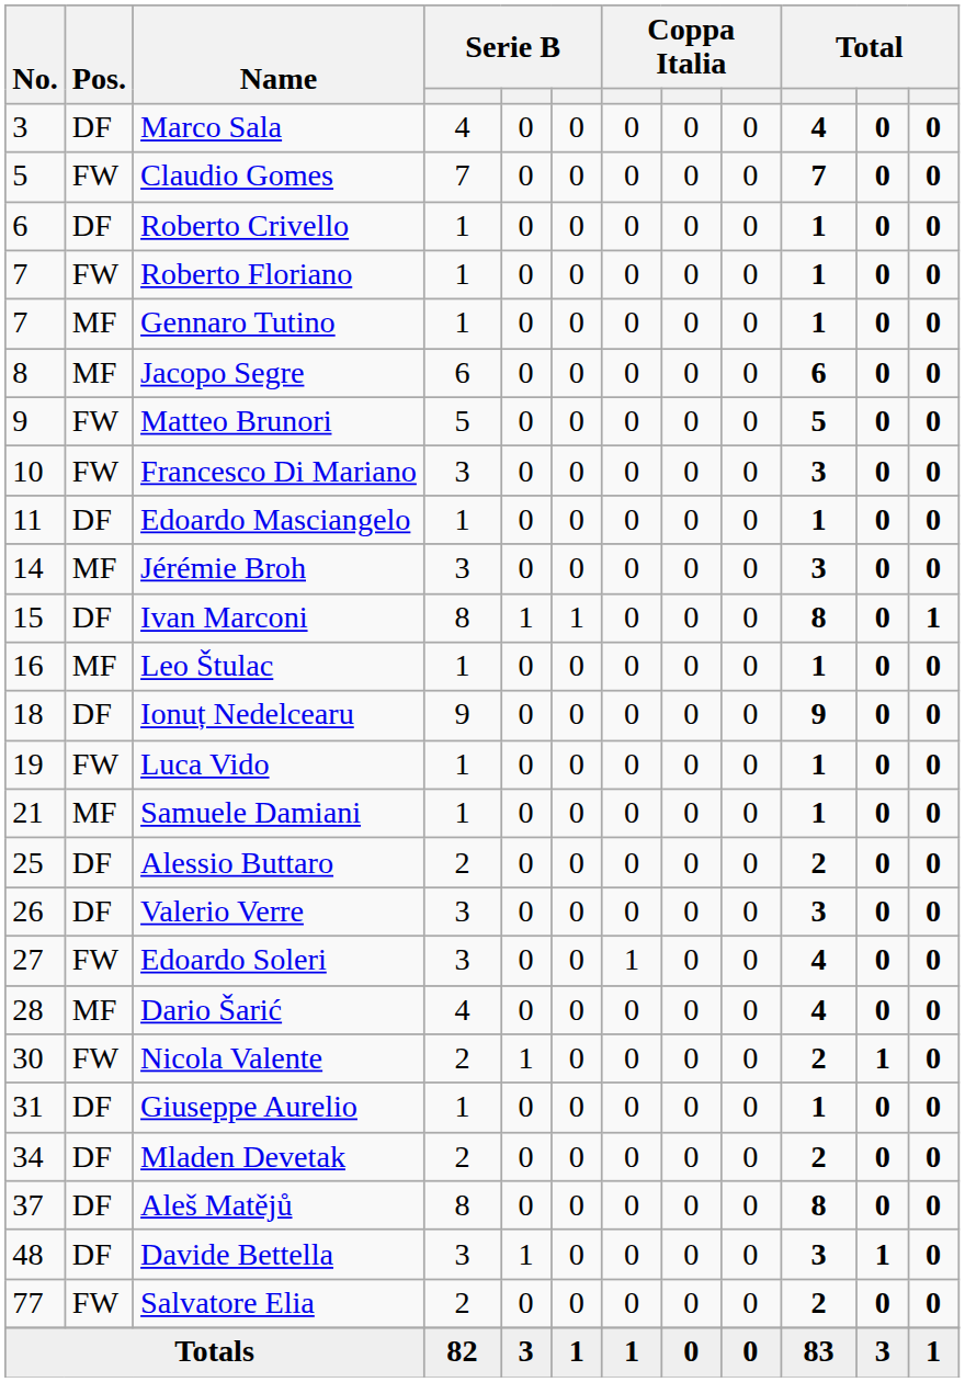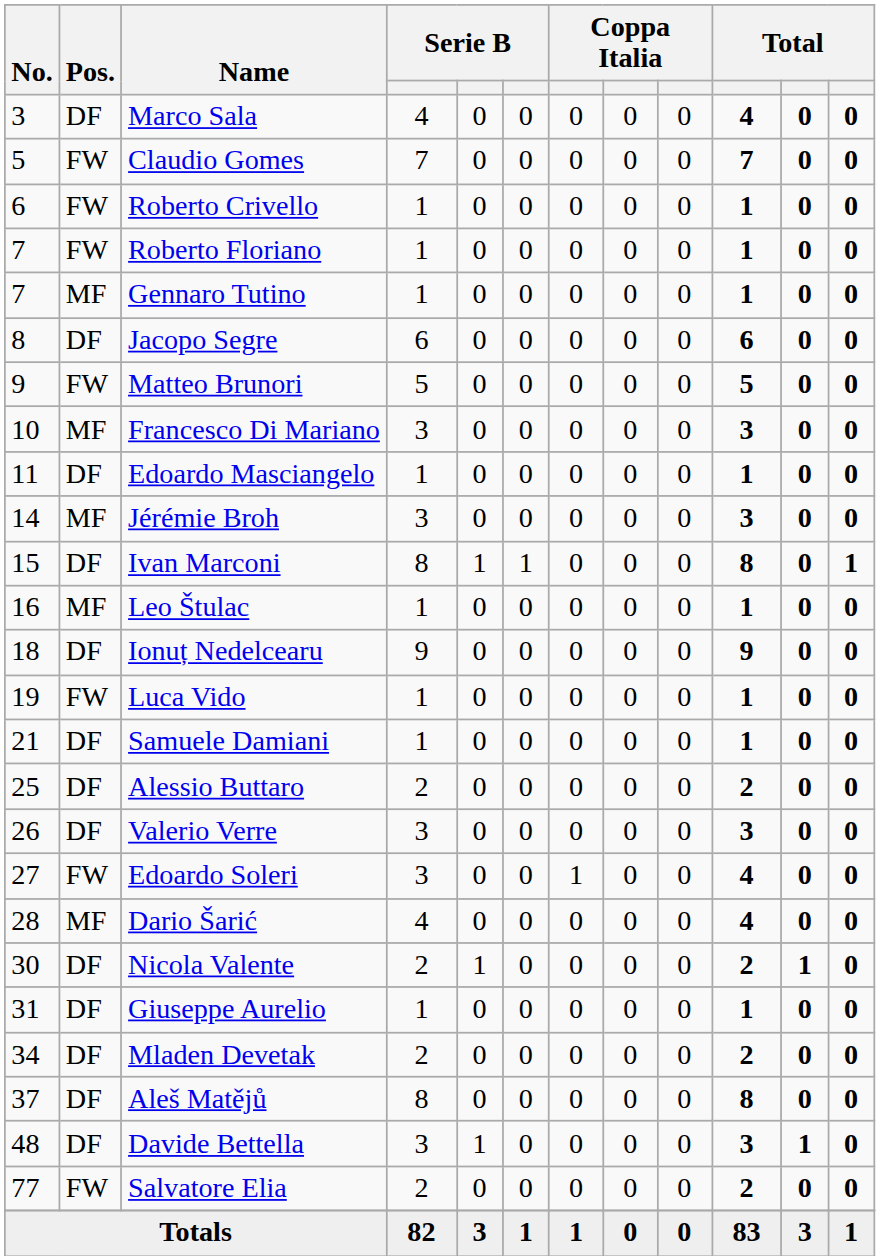 <table class="wikitable sortable" style="text-align:center">
 <tr>
 <th rowspan="2" valign="bottom">No.</th>
 <th rowspan="2" valign="bottom">Pos.</th>
 <th rowspan="2" valign="bottom">Name</th>
 <th colspan="3" width="85">Serie B</th>
 <th colspan="3" width="85">Coppa Italia</th>
 <th colspan="3" width="85">Total</th>
 </tr>
 <tr>
 <th></th>
 <th></th>
 <th></th>
 <th></th>
 <th></th>
 <th></th>
 <th></th>
 <th></th>
 <th></th>
 </tr>
 <tr>
 <td align="left">3</td>
 <td align="left">DF</td>
 <td align="left"> <a href='#'>Marco Sala</a></td>
 <td>4</td>
 <td>0</td>
 <td>0</td>
 <td>0</td>
 <td>0</td>
 <td>0</td>
 <td><strong>4</strong></td>
 <td><strong>0</strong></td>
 <td><strong>0</strong></td>
 </tr>
 <tr>
 <td align="left">5</td>
 <td align="left">FW</td>
 <td align="left"> <a href='#'>Claudio Gomes</a></td>
 <td>7</td>
 <td>0</td>
 <td>0</td>
 <td>0</td>
 <td>0</td>
 <td>0</td>
 <td><strong>7</strong></td>
 <td><strong>0</strong></td>
 <td><strong>0</strong></td>
 </tr>
 <tr>
 <td align="left">6</td>
-<td align="left">DF</td>
+<td align="left">FW</td>
 <td align="left"> <a href='#'>Roberto Crivello</a></td>
 <td>1</td>
 <td>0</td>
 <td>0</td>
 <td>0</td>
 <td>0</td>
 <td>0</td>
 <td><strong>1</strong></td>
 <td><strong>0</strong></td>
 <td><strong>0</strong></td>
 </tr>
 <tr>
 <td align="left">7</td>
 <td align="left">FW</td>
 <td align="left"> <a href='#'>Roberto Floriano</a></td>
 <td>1</td>
 <td>0</td>
 <td>0</td>
 <td>0</td>
 <td>0</td>
 <td>0</td>
 <td><strong>1</strong></td>
 <td><strong>0</strong></td>
 <td><strong>0</strong></td>
 </tr>
 <tr>
 <td align="left">7</td>
 <td align="left">MF</td>
 <td align="left"> <a href='#'>Gennaro Tutino</a></td>
 <td>1</td>
 <td>0</td>
 <td>0</td>
 <td>0</td>
 <td>0</td>
 <td>0</td>
 <td><strong>1</strong></td>
 <td><strong>0</strong></td>
 <td><strong>0</strong></td>
 </tr>
 <tr>
 <td align="left">8</td>
-<td align="left">MF</td>
+<td align="left">DF</td>
 <td align="left"> <a href='#'>Jacopo Segre</a></td>
 <td>6</td>
 <td>0</td>
 <td>0</td>
 <td>0</td>
 <td>0</td>
 <td>0</td>
 <td><strong>6</strong></td>
 <td><strong>0</strong></td>
 <td><strong>0</strong></td>
 </tr>
 <tr>
 <td align="left">9</td>
 <td align="left">FW</td>
 <td align="left"> <a href='#'>Matteo Brunori</a></td>
 <td>5</td>
 <td>0</td>
 <td>0</td>
 <td>0</td>
 <td>0</td>
 <td>0</td>
 <td><strong>5</strong></td>
 <td><strong>0</strong></td>
 <td><strong>0</strong></td>
 </tr>
 <tr>
 <td align="left">10</td>
-<td align="left">FW</td>
+<td align="left">MF</td>
 <td align="left"> <a href='#'>Francesco Di Mariano</a></td>
 <td>3</td>
 <td>0</td>
 <td>0</td>
 <td>0</td>
 <td>0</td>
 <td>0</td>
 <td><strong>3</strong></td>
 <td><strong>0</strong></td>
 <td><strong>0</strong></td>
 </tr>
 <tr>
 <td align="left">11</td>
 <td align="left">DF</td>
 <td align="left"> <a href='#'>Edoardo Masciangelo</a></td>
 <td>1</td>
 <td>0</td>
 <td>0</td>
 <td>0</td>
 <td>0</td>
 <td>0</td>
 <td><strong>1</strong></td>
 <td><strong>0</strong></td>
 <td><strong>0</strong></td>
 </tr>
 <tr>
 <td align="left">14</td>
 <td align="left">MF</td>
 <td align="left"> <a href='#'>Jérémie Broh</a></td>
 <td>3</td>
 <td>0</td>
 <td>0</td>
 <td>0</td>
 <td>0</td>
 <td>0</td>
 <td><strong>3</strong></td>
 <td><strong>0</strong></td>
 <td><strong>0</strong></td>
 </tr>
 <tr>
 <td align="left">15</td>
 <td align="left">DF</td>
 <td align="left"> <a href='#'>Ivan Marconi</a></td>
 <td>8</td>
 <td>1</td>
 <td>1</td>
 <td>0</td>
 <td>0</td>
 <td>0</td>
 <td><strong>8</strong></td>
 <td><strong>0</strong></td>
 <td><strong>1</strong></td>
 </tr>
 <tr>
 <td align="left">16</td>
 <td align="left">MF</td>
 <td align="left"> <a href='#'>Leo Štulac</a></td>
 <td>1</td>
 <td>0</td>
 <td>0</td>
 <td>0</td>
 <td>0</td>
 <td>0</td>
 <td><strong>1</strong></td>
 <td><strong>0</strong></td>
 <td><strong>0</strong></td>
 </tr>
 <tr>
 <td align="left">18</td>
 <td align="left">DF</td>
 <td align="left"> <a href='#'>Ionuț Nedelcearu</a></td>
 <td>9</td>
 <td>0</td>
 <td>0</td>
 <td>0</td>
 <td>0</td>
 <td>0</td>
 <td><strong>9</strong></td>
 <td><strong>0</strong></td>
 <td><strong>0</strong></td>
 </tr>
 <tr>
 <td align="left">19</td>
 <td align="left">FW</td>
 <td align="left"> <a href='#'>Luca Vido</a></td>
 <td>1</td>
 <td>0</td>
 <td>0</td>
 <td>0</td>
 <td>0</td>
 <td>0</td>
 <td><strong>1</strong></td>
 <td><strong>0</strong></td>
 <td><strong>0</strong></td>
 </tr>
 <tr>
 <td align="left">21</td>
-<td align="left">MF</td>
+<td align="left">DF</td>
 <td align="left"> <a href='#'>Samuele Damiani</a></td>
 <td>1</td>
 <td>0</td>
 <td>0</td>
 <td>0</td>
 <td>0</td>
 <td>0</td>
 <td><strong>1</strong></td>
 <td><strong>0</strong></td>
 <td><strong>0</strong></td>
 </tr>
 <tr>
 <td align="left">25</td>
 <td align="left">DF</td>
 <td align="left"> <a href='#'>Alessio Buttaro</a></td>
 <td>2</td>
 <td>0</td>
 <td>0</td>
 <td>0</td>
 <td>0</td>
 <td>0</td>
 <td><strong>2</strong></td>
 <td><strong>0</strong></td>
 <td><strong>0</strong></td>
 </tr>
 <tr>
 <td align="left">26</td>
 <td align="left">DF</td>
 <td align="left"> <a href='#'>Valerio Verre</a></td>
 <td>3</td>
 <td>0</td>
 <td>0</td>
 <td>0</td>
 <td>0</td>
 <td>0</td>
 <td><strong>3</strong></td>
 <td><strong>0</strong></td>
 <td><strong>0</strong></td>
 </tr>
 <tr>
 <td align="left">27</td>
 <td align="left">FW</td>
 <td align="left"> <a href='#'>Edoardo Soleri</a></td>
 <td>3</td>
 <td>0</td>
 <td>0</td>
 <td>1</td>
 <td>0</td>
 <td>0</td>
 <td><strong>4</strong></td>
 <td><strong>0</strong></td>
 <td><strong>0</strong></td>
 </tr>
 <tr>
 <td align="left">28</td>
 <td align="left">MF</td>
 <td align="left"> <a href='#'>Dario Šarić</a></td>
 <td>4</td>
 <td>0</td>
 <td>0</td>
 <td>0</td>
 <td>0</td>
 <td>0</td>
 <td><strong>4</strong></td>
 <td><strong>0</strong></td>
 <td><strong>0</strong></td>
 </tr>
 <tr>
 <td align="left">30</td>
-<td align="left">FW</td>
+<td align="left">DF</td>
 <td align="left"> <a href='#'>Nicola Valente</a></td>
 <td>2</td>
 <td>1</td>
 <td>0</td>
 <td>0</td>
 <td>0</td>
 <td>0</td>
 <td><strong>2</strong></td>
 <td><strong>1</strong></td>
 <td><strong>0</strong></td>
 </tr>
 <tr>
 <td align="left">31</td>
 <td align="left">DF</td>
 <td align="left"> <a href='#'>Giuseppe Aurelio</a></td>
 <td>1</td>
 <td>0</td>
 <td>0</td>
 <td>0</td>
 <td>0</td>
 <td>0</td>
 <td><strong>1</strong></td>
 <td><strong>0</strong></td>
 <td><strong>0</strong></td>
 </tr>
 <tr>
 <td align="left">34</td>
 <td align="left">DF</td>
 <td align="left"> <a href='#'>Mladen Devetak</a></td>
 <td>2</td>
 <td>0</td>
 <td>0</td>
 <td>0</td>
 <td>0</td>
 <td>0</td>
 <td><strong>2</strong></td>
 <td><strong>0</strong></td>
 <td><strong>0</strong></td>
 </tr>
 <tr>
 <td align="left">37</td>
 <td align="left">DF</td>
 <td align="left"> <a href='#'>Aleš Matějů</a></td>
 <td>8</td>
 <td>0</td>
 <td>0</td>
 <td>0</td>
 <td>0</td>
 <td>0</td>
 <td><strong>8</strong></td>
 <td><strong>0</strong></td>
 <td><strong>0</strong></td>
 </tr>
 <tr>
 <td align="left">48</td>
 <td align="left">DF</td>
 <td align="left"> <a href='#'>Davide Bettella</a></td>
 <td>3</td>
 <td>1</td>
 <td>0</td>
 <td>0</td>
 <td>0</td>
 <td>0</td>
 <td><strong>3</strong></td>
 <td><strong>1</strong></td>
 <td><strong>0</strong></td>
 </tr>
 <tr>
 <td align="left">77</td>
 <td align="left">FW</td>
 <td align="left"> <a href='#'>Salvatore Elia</a></td>
 <td>2</td>
 <td>0</td>
 <td>0</td>
 <td>0</td>
 <td>0</td>
 <td>0</td>
 <td><strong>2</strong></td>
 <td><strong>0</strong></td>
 <td><strong>0</strong></td>
 </tr>
 <tr>
 </tr>
 <tr bgcolor="#EFEFEF">
 <td colspan="3"><strong>Totals</strong></td>
 <td><strong>82</strong></td>
 <td><strong>3</strong></td>
 <td><strong>1</strong></td>
 <td><strong>1</strong></td>
 <td><strong>0</strong></td>
 <td><strong>0</strong></td>
 <td><strong>83</strong></td>
 <td><strong>3</strong></td>
 <td><strong>1</strong></td>
 </tr>
 </table>
